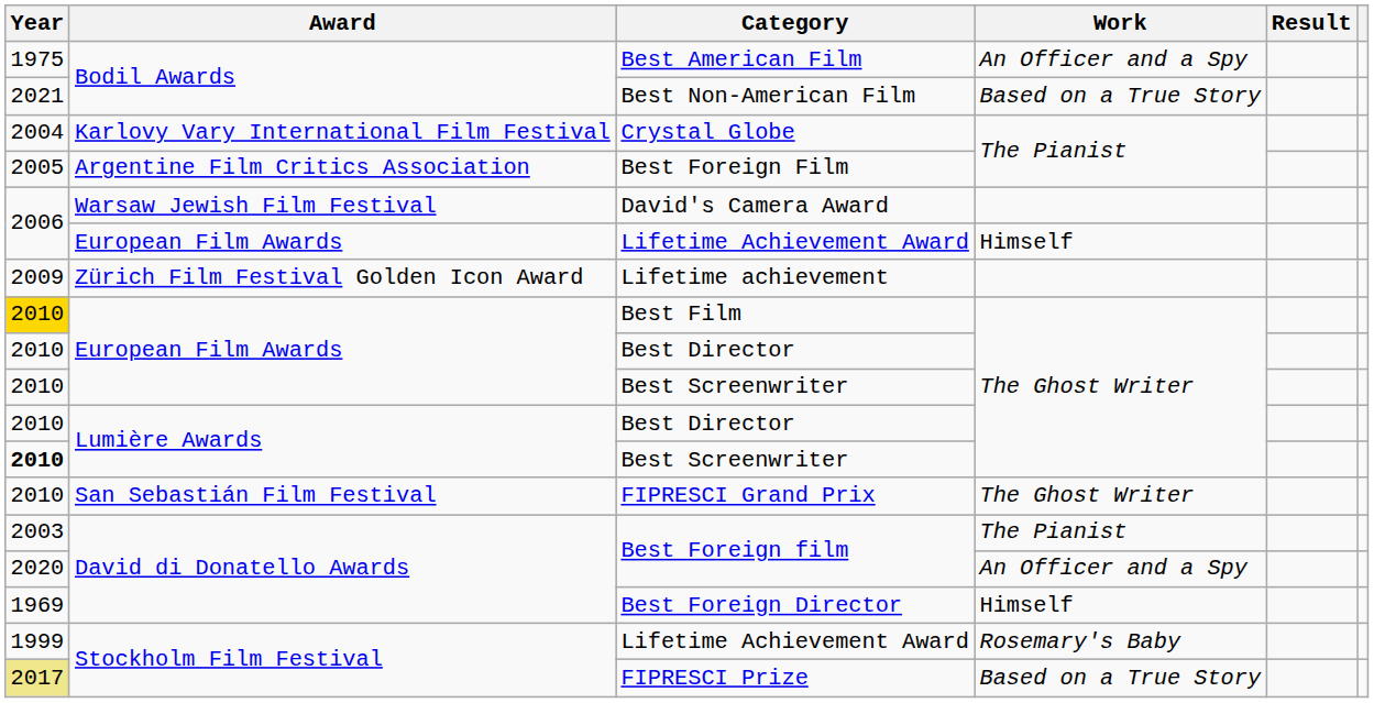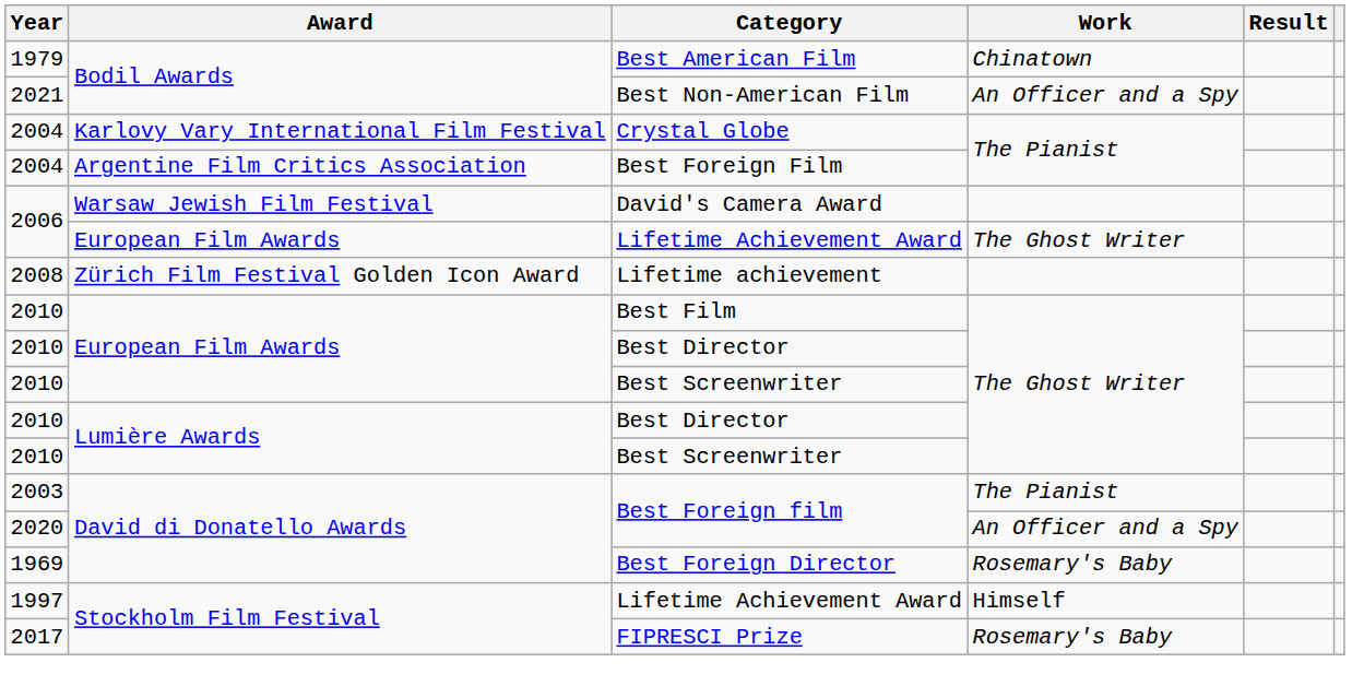 <table class="wikitable">
 <tr>
 <th>Year</th>
 <th>Award</th>
 <th>Category</th>
 <th>Work</th>
 <th>Result</th>
 <th></th>
 </tr>
 <tr>
-<td>1975</td>
+<td>1979</td>
 <td rowspan="2"><a href='#'>Bodil Awards</a></td>
 <td><a href='#'>Best American Film</a></td>
-<td><em>An Officer and a Spy</em></td>
+<td><em>Chinatown</em></td>
 <td></td>
 <td></td>
 </tr>
 <tr>
 <td>2021</td>
 <td>Best Non-American Film</td>
-<td><em>Based on a True Story</em></td>
+<td><em>An Officer and a Spy</em></td>
 <td></td>
 <td></td>
 </tr>
 <tr>
 <td>2004</td>
 <td><a href='#'>Karlovy Vary International Film Festival</a></td>
 <td><a href='#'>Crystal Globe</a></td>
 <td rowspan=2><em>The Pianist</em></td>
 <td></td>
 <td></td>
 </tr>
 <tr>
-<td>2005</td>
+<td>2004</td>
 <td><a href='#'>Argentine Film Critics Association</a></td>
 <td>Best Foreign Film</td>
 <td></td>
 <td></td>
 </tr>
 <tr>
 <td rowspan=2>2006</td>
 <td><a href='#'>Warsaw Jewish Film Festival</a></td>
 <td>David's Camera Award</td>
 <td></td>
 <td> </td>
 <td></td>
 </tr>
 <tr>
 <td><a href='#'>European Film Awards</a></td>
 <td><a href='#'>Lifetime Achievement Award</a></td>
-<td>Himself</td>
+<td><em>The Ghost Writer</em></td>
 <td></td>
 <td></td>
 </tr>
 <tr>
-<td>2009</td>
+<td>2008</td>
 <td><a href='#'>Zürich Film Festival</a> Golden Icon Award</td>
 <td>Lifetime achievement</td>
 <td></td>
 <td></td>
 <td></td>
 </tr>
 <tr>
-<td style="background: gold;">2010</td>
+<td>2010</td>
 <td rowspan=3><a href='#'>European Film Awards</a></td>
 <td>Best Film</td>
 <td rowspan=5><em>The Ghost Writer</em></td>
 <td></td>
 <td></td>
 </tr>
 <tr>
 <td>2010</td>
 <td>Best Director</td>
 <td></td>
 <td></td>
 </tr>
 <tr>
 <td>2010</td>
 <td>Best Screenwriter</td>
 <td></td>
 <td></td>
 </tr>
 <tr>
 <td>2010</td>
 <td rowspan=2><a href='#'>Lumière Awards</a></td>
 <td>Best Director</td>
 <td></td>
 <td></td>
 </tr>
 <tr>
-<td><strong>2010</strong></td>
+<td>2010</td>
 <td>Best Screenwriter</td>
-<td></td>
-<td></td>
-</tr>
-<tr>
-<td>2010</td>
-<td><a href='#'>San Sebastián Film Festival</a></td>
-<td><a href='#'>FIPRESCI Grand Prix</a></td>
-<td><em>The Ghost Writer</em></td>
 <td></td>
 <td></td>
 </tr>
 <tr>
 <td>2003</td>
 <td rowspan=3><a href='#'>David di Donatello Awards</a></td>
 <td rowspan=2><a href='#'>Best Foreign film</a></td>
 <td><em>The Pianist</em></td>
 <td></td>
 <td></td>
 </tr>
 <tr>
 <td>2020</td>
 <td><em>An Officer and a Spy</em></td>
 <td></td>
 <td></td>
 </tr>
 <tr>
 <td>1969</td>
 <td><a href='#'>Best Foreign Director</a></td>
+<td><em>Rosemary's Baby</em></td>
+<td></td>
+<td></td>
+</tr>
+<tr>
+<td>1997</td>
+<td rowspan=2><a href='#'>Stockholm Film Festival</a></td>
+<td>Lifetime Achievement Award</td>
 <td>Himself</td>
 <td></td>
 <td></td>
 </tr>
 <tr>
-<td>1999</td>
-<td rowspan=2><a href='#'>Stockholm Film Festival</a></td>
-<td>Lifetime Achievement Award</td>
+<td>2017</td>
+<td><a href='#'>FIPRESCI Prize</a></td>
 <td><em>Rosemary's Baby</em></td>
 <td></td>
 <td></td>
 </tr>
-<tr>
-<td style="background: khaki;">2017</td>
-<td><a href='#'>FIPRESCI Prize</a></td>
-<td><em>Based on a True Story</em></td>
-<td></td>
-<td></td>
-</tr>
 </table>
